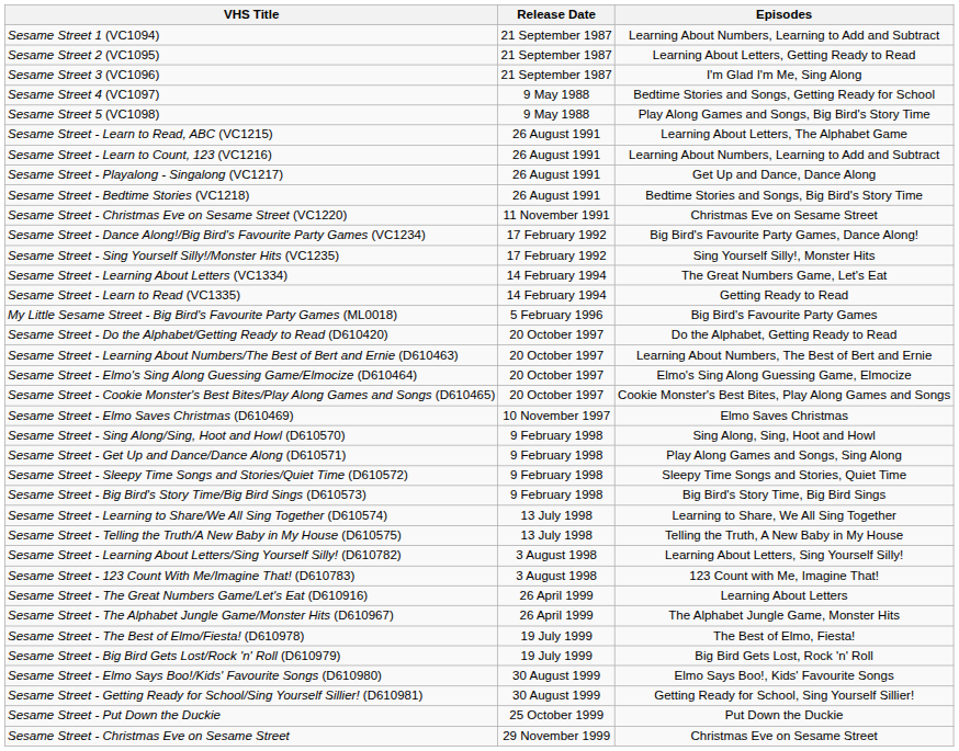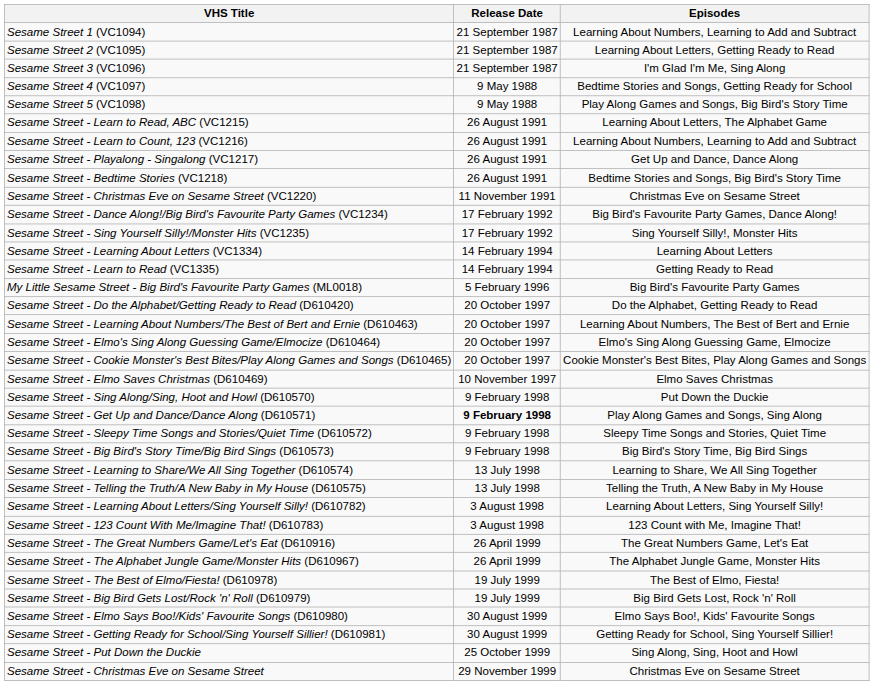 <table class="wikitable">
 <tr>
 <th>VHS Title</th>
 <th>Release Date</th>
 <th>Episodes</th>
 </tr>
 <tr>
 <td><em>Sesame Street 1</em> (VC1094)</td>
 <td align="center">21 September 1987</td>
 <td align="center">Learning About Numbers, Learning to Add and Subtract</td>
 </tr>
 <tr>
 <td><em>Sesame Street 2</em> (VC1095)</td>
 <td align="center">21 September 1987</td>
 <td align="center">Learning About Letters, Getting Ready to Read</td>
 </tr>
 <tr>
 <td><em>Sesame Street 3</em> (VC1096)</td>
 <td align="center">21 September 1987</td>
 <td align="center">I'm Glad I'm Me, Sing Along</td>
 </tr>
 <tr>
 <td><em>Sesame Street 4</em> (VC1097)</td>
 <td align="center">9 May 1988</td>
 <td align="center">Bedtime Stories and Songs, Getting Ready for School</td>
 </tr>
 <tr>
 <td><em>Sesame Street 5</em> (VC1098)</td>
 <td align="center">9 May 1988</td>
 <td align="center">Play Along Games and Songs, Big Bird's Story Time</td>
 </tr>
 <tr>
 <td><em>Sesame Street - Learn to Read, ABC</em> (VC1215)</td>
 <td align="center">26 August 1991</td>
 <td align="center">Learning About Letters, The Alphabet Game</td>
 </tr>
 <tr>
 <td><em>Sesame Street - Learn to Count, 123</em> (VC1216)</td>
 <td align="center">26 August 1991</td>
 <td align="center">Learning About Numbers, Learning to Add and Subtract</td>
 </tr>
 <tr>
 <td><em>Sesame Street - Playalong - Singalong</em> (VC1217)</td>
 <td align="center">26 August 1991</td>
 <td align="center">Get Up and Dance, Dance Along</td>
 </tr>
 <tr>
 <td><em>Sesame Street - Bedtime Stories</em> (VC1218)</td>
 <td align="center">26 August 1991</td>
 <td align="center">Bedtime Stories and Songs, Big Bird's Story Time</td>
 </tr>
 <tr>
 <td><em>Sesame Street - Christmas Eve on Sesame Street</em> (VC1220)</td>
 <td align="center">11 November 1991</td>
 <td align="center">Christmas Eve on Sesame Street</td>
 </tr>
 <tr>
 <td><em>Sesame Street - Dance Along!/Big Bird's Favourite Party Games</em> (VC1234)</td>
 <td align="center">17 February 1992</td>
 <td align="center">Big Bird's Favourite Party Games, Dance Along!</td>
 </tr>
 <tr>
 <td><em>Sesame Street - Sing Yourself Silly!/Monster Hits</em> (VC1235)</td>
 <td align="center">17 February 1992</td>
 <td align="center">Sing Yourself Silly!, Monster Hits</td>
 </tr>
 <tr>
 <td><em>Sesame Street - Learning About Letters</em> (VC1334)</td>
 <td align="center">14 February 1994</td>
-<td align="center">The Great Numbers Game, Let's Eat</td>
+<td align="center">Learning About Letters</td>
 </tr>
 <tr>
 <td><em>Sesame Street - Learn to Read</em> (VC1335)</td>
 <td align="center">14 February 1994</td>
 <td align="center">Getting Ready to Read</td>
 </tr>
 <tr>
 <td><em>My Little Sesame Street - Big Bird's Favourite Party Games</em> (ML0018)</td>
 <td align="center">5 February 1996</td>
 <td align="center">Big Bird's Favourite Party Games</td>
 </tr>
 <tr>
 <td><em>Sesame Street - Do the Alphabet/Getting Ready to Read</em> (D610420)</td>
 <td align="center">20 October 1997</td>
 <td align="center">Do the Alphabet, Getting Ready to Read</td>
 </tr>
 <tr>
 <td><em>Sesame Street - Learning About Numbers/The Best of Bert and Ernie</em> (D610463)</td>
 <td align="center">20 October 1997</td>
 <td align="center">Learning About Numbers, The Best of Bert and Ernie</td>
 </tr>
 <tr>
 <td><em>Sesame Street - Elmo's Sing Along Guessing Game/Elmocize</em> (D610464)</td>
 <td align="center">20 October 1997</td>
 <td align="center">Elmo's Sing Along Guessing Game, Elmocize</td>
 </tr>
 <tr>
 <td><em>Sesame Street - Cookie Monster's Best Bites/Play Along Games and Songs</em> (D610465)</td>
 <td align="center">20 October 1997</td>
 <td align="center">Cookie Monster's Best Bites, Play Along Games and Songs</td>
 </tr>
 <tr>
 <td><em>Sesame Street - Elmo Saves Christmas</em> (D610469)</td>
 <td align="center">10 November 1997</td>
 <td align="center">Elmo Saves Christmas</td>
 </tr>
 <tr>
 <td><em>Sesame Street - Sing Along/Sing, Hoot and Howl</em> (D610570)</td>
 <td align="center">9 February 1998</td>
-<td align="center">Sing Along, Sing, Hoot and Howl</td>
+<td align="center">Put Down the Duckie</td>
 </tr>
 <tr>
 <td><em>Sesame Street - Get Up and Dance/Dance Along</em> (D610571)</td>
-<td align="center">9 February 1998</td>
+<td align="center"><strong>9 February 1998</strong></td>
 <td align="center">Play Along Games and Songs, Sing Along</td>
 </tr>
 <tr>
 <td><em>Sesame Street - Sleepy Time Songs and Stories/Quiet Time</em> (D610572)</td>
 <td align="center">9 February 1998</td>
 <td align="center">Sleepy Time Songs and Stories, Quiet Time</td>
 </tr>
 <tr>
 <td><em>Sesame Street - Big Bird's Story Time/Big Bird Sings</em> (D610573)</td>
 <td align="center">9 February 1998</td>
 <td align="center">Big Bird's Story Time, Big Bird Sings</td>
 </tr>
 <tr>
 <td><em>Sesame Street - Learning to Share/We All Sing Together</em> (D610574)</td>
 <td align="center">13 July 1998</td>
 <td align="center">Learning to Share, We All Sing Together</td>
 </tr>
 <tr>
 <td><em>Sesame Street - Telling the Truth/A New Baby in My House</em> (D610575)</td>
 <td align="center">13 July 1998</td>
 <td align="center">Telling the Truth, A New Baby in My House</td>
 </tr>
 <tr>
 <td><em>Sesame Street - Learning About Letters/Sing Yourself Silly!</em> (D610782)</td>
 <td align="center">3 August 1998</td>
 <td align="center">Learning About Letters, Sing Yourself Silly!</td>
 </tr>
 <tr>
 <td><em>Sesame Street - 123 Count With Me/Imagine That!</em> (D610783)</td>
 <td align="center">3 August 1998</td>
 <td align="center">123 Count with Me, Imagine That!</td>
 </tr>
 <tr>
 <td><em>Sesame Street - The Great Numbers Game/Let's Eat</em> (D610916)</td>
 <td align="center">26 April 1999</td>
-<td align="center">Learning About Letters</td>
+<td align="center">The Great Numbers Game, Let's Eat</td>
 </tr>
 <tr>
 <td><em>Sesame Street - The Alphabet Jungle Game/Monster Hits</em> (D610967)</td>
 <td align="center">26 April 1999</td>
 <td align="center">The Alphabet Jungle Game, Monster Hits</td>
 </tr>
 <tr>
 <td><em>Sesame Street - The Best of Elmo/Fiesta!</em> (D610978)</td>
 <td align="center">19 July 1999</td>
 <td align="center">The Best of Elmo, Fiesta!</td>
 </tr>
 <tr>
 <td><em>Sesame Street - Big Bird Gets Lost/Rock 'n' Roll</em> (D610979)</td>
 <td align="center">19 July 1999</td>
 <td align="center">Big Bird Gets Lost, Rock 'n' Roll</td>
 </tr>
 <tr>
 <td><em>Sesame Street - Elmo Says Boo!/Kids' Favourite Songs</em> (D610980)</td>
 <td align="center">30 August 1999</td>
 <td align="center">Elmo Says Boo!, Kids' Favourite Songs</td>
 </tr>
 <tr>
 <td><em>Sesame Street - Getting Ready for School/Sing Yourself Sillier!</em> (D610981)</td>
 <td align="center">30 August 1999</td>
 <td align="center">Getting Ready for School, Sing Yourself Sillier!</td>
 </tr>
 <tr>
 <td><em>Sesame Street - Put Down the Duckie</em></td>
 <td align="center">25 October 1999</td>
-<td align="center">Put Down the Duckie</td>
+<td align="center">Sing Along, Sing, Hoot and Howl</td>
 </tr>
 <tr>
 <td><em>Sesame Street - Christmas Eve on Sesame Street</em></td>
 <td align="center">29 November 1999</td>
 <td align="center">Christmas Eve on Sesame Street</td>
 </tr>
 </table>
